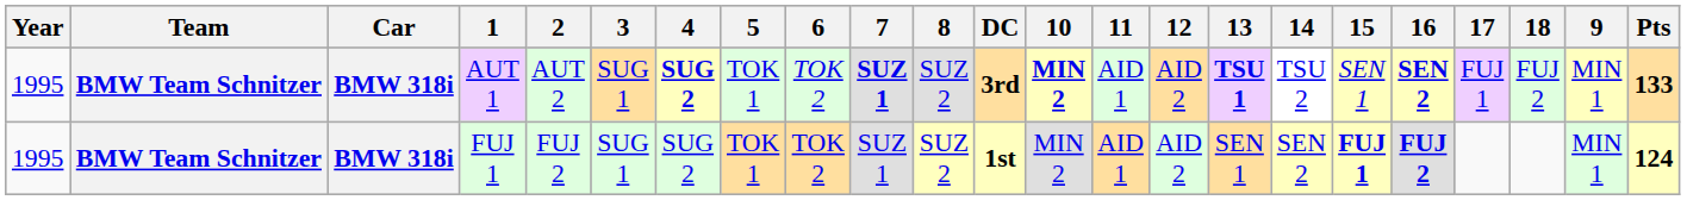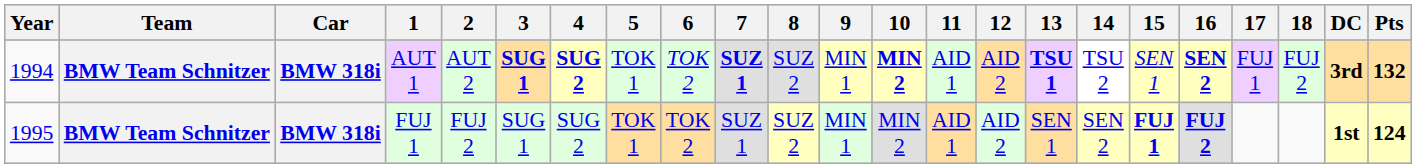 <table class="wikitable" style="text-align:center; font-size:85%">
 <tr>
 <th>Year</th>
 <th>Team</th>
 <th>Car</th>
 <th>1</th>
 <th>2</th>
 <th>3</th>
 <th>4</th>
 <th>5</th>
 <th>6</th>
 <th>7</th>
 <th>8</th>
-<th>DC</th>
+<th>9</th>
 <th>10</th>
 <th>11</th>
 <th>12</th>
 <th>13</th>
 <th>14</th>
 <th>15</th>
 <th>16</th>
 <th>17</th>
 <th>18</th>
-<th>9</th>
+<th>DC</th>
 <th>Pts</th>
 </tr>
 <tr>
-<td><a href='#'>1995</a></td>
+<td><a href='#'>1994</a></td>
 <th nowrap><a href='#'>BMW Team Schnitzer</a></th>
 <th nowrap><a href='#'>BMW 318i</a></th>
 <td style="background:#EFCFFF;"><a href='#'>AUT<br>1</a><br></td>
 <td style="background:#DFFFDF;"><a href='#'>AUT<br>2</a><br></td>
-<td style="background:#FFDF9F;"><a href='#'>SUG<br>1</a><br></td>
+<td style="background:#FFDF9F;"><strong><a href='#'>SUG<br>1</a><br></strong></td>
 <td style="background:#FFFFBF;"><strong><a href='#'>SUG<br>2</a><br></strong></td>
 <td style="background:#DFFFDF;"><a href='#'>TOK<br>1</a><br></td>
 <td style="background:#DFFFDF;"><em><a href='#'>TOK<br>2</a></em><br></td>
 <td style="background:#DFDFDF;"><strong><a href='#'>SUZ<br>1</a></strong><br></td>
 <td style="background:#DFDFDF;"><a href='#'>SUZ<br>2</a><br></td>
-<td style="background:#FFDF9F;"><strong>3rd</strong></td>
+<td style="background:#FFFFBF;"><a href='#'>MIN<br>1</a><br></td>
 <td style="background:#FFFFBF;"><strong><a href='#'>MIN<br>2</a></strong><br></td>
 <td style="background:#DFFFDF;"><a href='#'>AID<br>1</a><br></td>
 <td style="background:#FFDF9F;"><a href='#'>AID<br>2</a><br></td>
 <td style="background:#EFCFFF;"><strong><a href='#'>TSU<br>1</a></strong><br></td>
 <td style="background:#FFFFFF;"><a href='#'>TSU<br>2</a><br></td>
 <td style="background:#FFFFBF;"><em><a href='#'>SEN<br>1</a></em><br></td>
 <td style="background:#FFFFBF;"><strong><a href='#'>SEN<br>2</a></strong><br></td>
 <td style="background:#EFCFFF;"><a href='#'>FUJ<br>1</a><br></td>
 <td style="background:#DFFFDF;"><a href='#'>FUJ<br>2</a><br></td>
-<td style="background:#FFFFBF;"><a href='#'>MIN<br>1</a><br></td>
-<td style="background:#FFDF9F;"><strong>133</strong></td>
+<td style="background:#FFDF9F;"><strong>3rd</strong></td>
+<td style="background:#FFDF9F;"><strong>132</strong></td>
 </tr>
 <tr>
 <td><a href='#'>1995</a></td>
 <th nowrap><a href='#'>BMW Team Schnitzer</a></th>
 <th nowrap><a href='#'>BMW 318i</a></th>
 <td style="background:#DFFFDF;"><a href='#'>FUJ<br>1</a><br></td>
 <td style="background:#DFFFDF;"><a href='#'>FUJ<br>2</a><br></td>
 <td style="background:#DFFFDF;"><a href='#'>SUG<br>1</a><br></td>
 <td style="background:#DFFFDF;"><a href='#'>SUG<br>2</a><br></td>
 <td style="background:#FFDF9F;"><a href='#'>TOK<br>1</a><br></td>
 <td style="background:#FFDF9F;"><a href='#'>TOK<br>2</a><br></td>
 <td style="background:#DFDFDF;"><a href='#'>SUZ<br>1</a><br></td>
 <td style="background:#FFFFBF;"><a href='#'>SUZ<br>2</a><br></td>
-<td style="background:#FFFFBF;"><strong>1st</strong></td>
+<td style="background:#DFFFDF;"><a href='#'>MIN<br>1</a><br></td>
 <td style="background:#DFDFDF;"><a href='#'>MIN<br>2</a><br></td>
 <td style="background:#FFDF9F;"><a href='#'>AID<br>1</a><br></td>
 <td style="background:#DFFFDF;"><a href='#'>AID<br>2</a><br></td>
 <td style="background:#FFDF9F;"><a href='#'>SEN<br>1</a><br></td>
 <td style="background:#FFFFBF;"><a href='#'>SEN<br>2</a><br></td>
 <td style="background:#FFFFBF;"><strong><a href='#'>FUJ<br>1</a></strong><br></td>
 <td style="background:#DFDFDF;"><strong><a href='#'>FUJ<br>2</a></strong><br></td>
 <td></td>
 <td></td>
-<td style="background:#DFFFDF;"><a href='#'>MIN<br>1</a><br></td>
+<td style="background:#FFFFBF;"><strong>1st</strong></td>
 <td style="background:#FFFFBF;"><strong>124</strong></td>
 </tr>
 </table>
